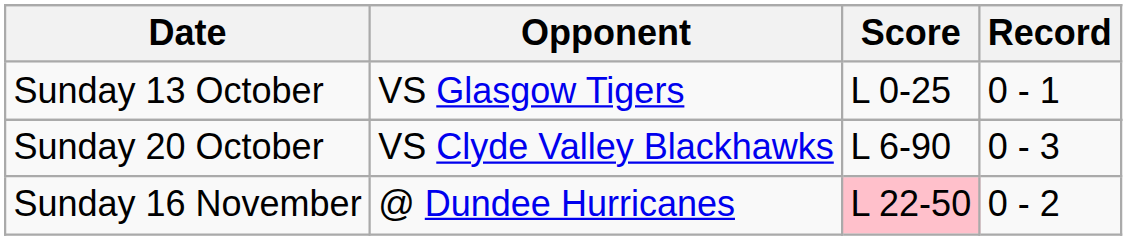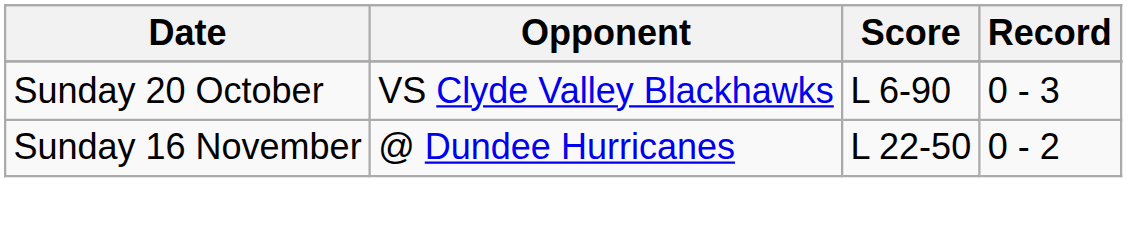 <table class="wikitable">
 <tr>
 </tr>
 <tr>
 <th>Date</th>
 <th>Opponent</th>
 <th>Score</th>
 <th>Record</th>
-</tr>
-<tr>
-<td>Sunday 13 October</td>
-<td>VS <a href='#'>Glasgow Tigers</a></td>
-<td>L 0-25</td>
-<td>0 - 1</td>
 </tr>
 <tr>
 </tr>
 <tr>
 <td>Sunday 20 October</td>
 <td>VS <a href='#'>Clyde Valley Blackhawks</a></td>
 <td>L 6-90</td>
 <td>0 - 3</td>
 </tr>
 <tr>
 <td>Sunday 16 November</td>
 <td>@ <a href='#'>Dundee Hurricanes</a></td>
-<td style="background: pink;">L 22-50</td>
+<td>L 22-50</td>
 <td>0 - 2</td>
 </tr>
 </table>
